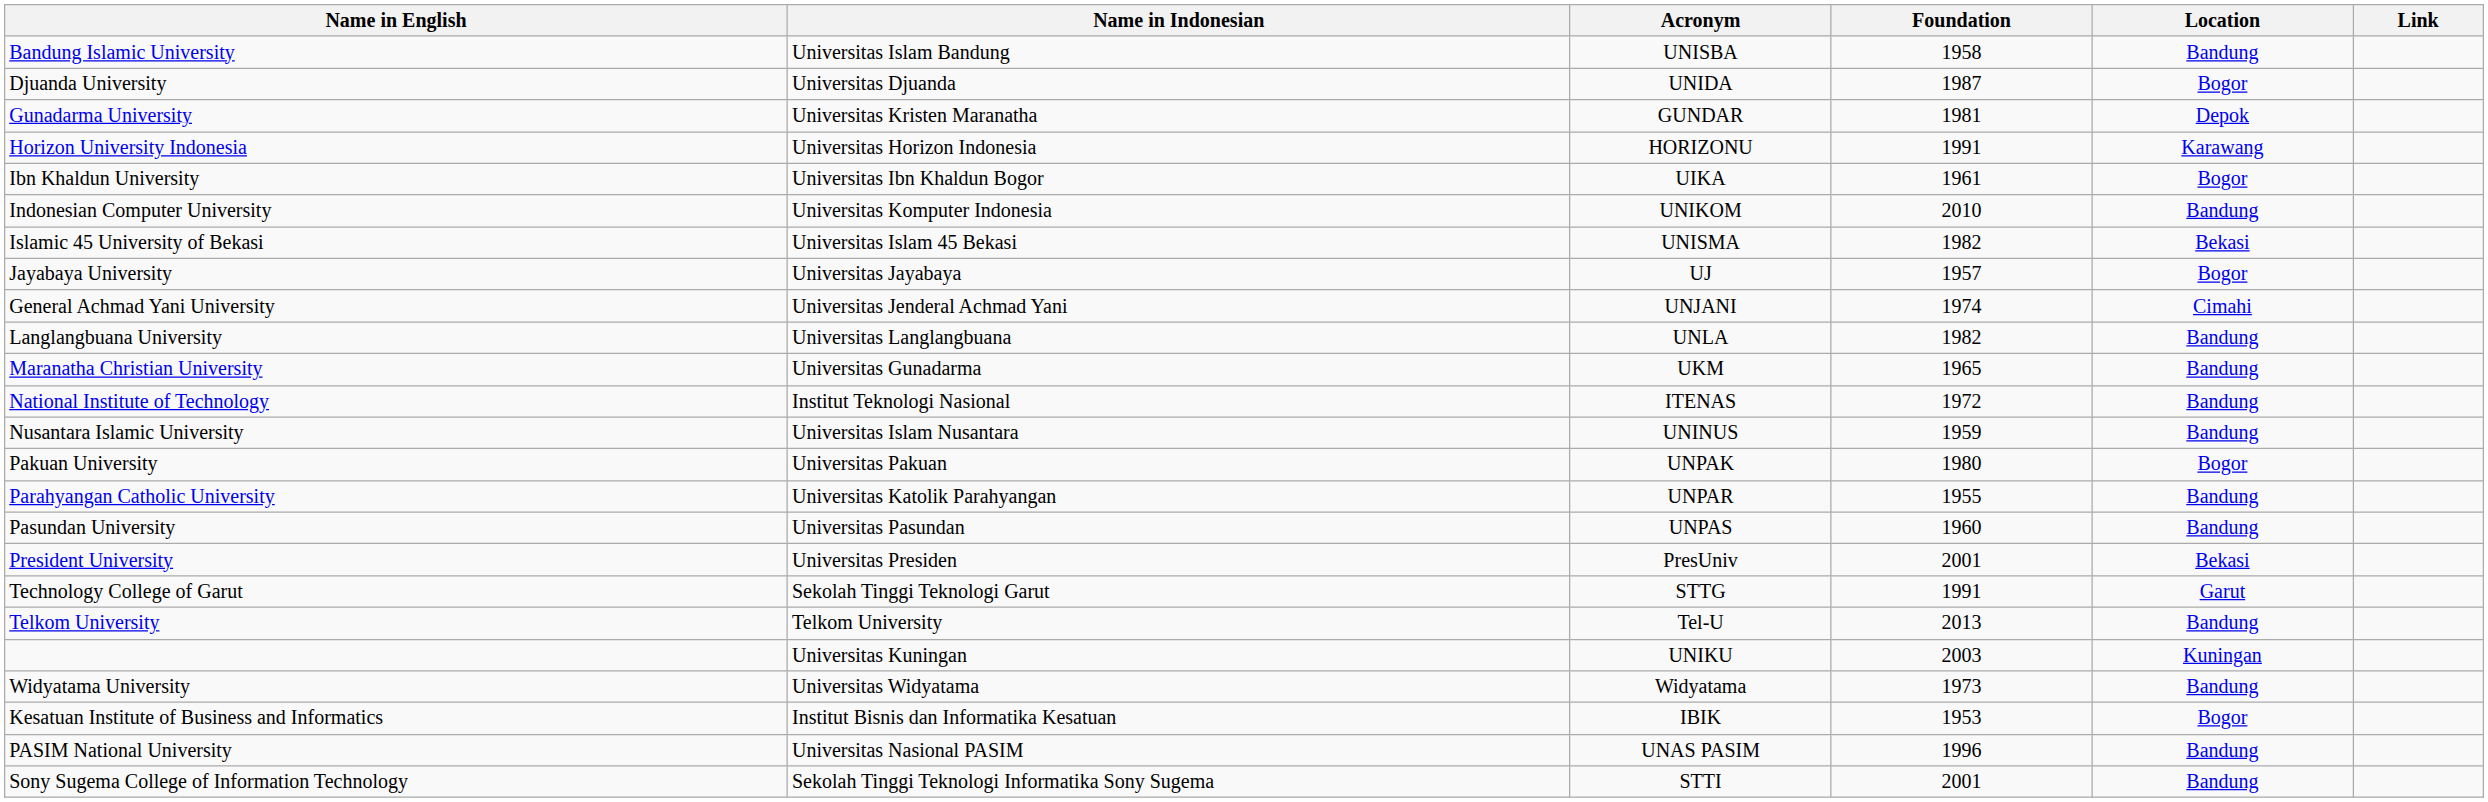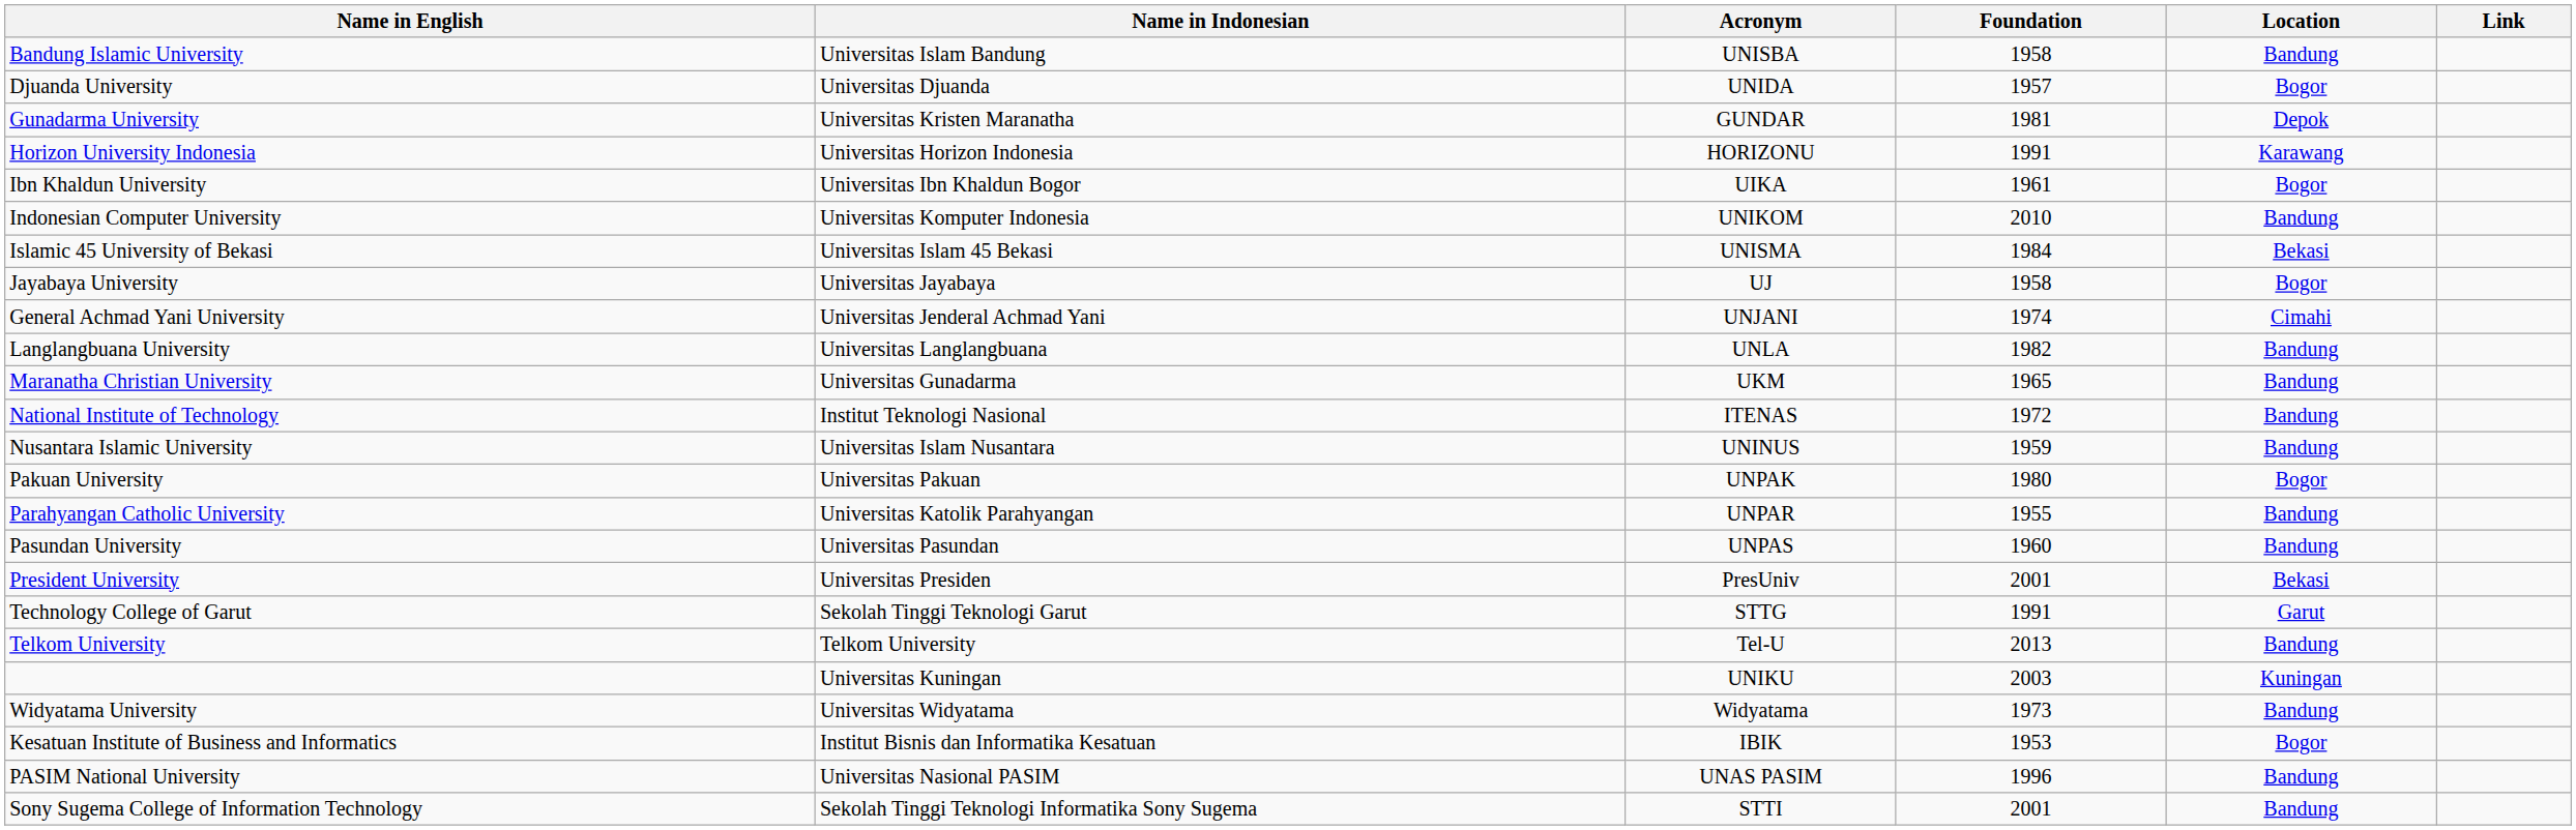 <table class="wikitable sortable" style="width:100%;">
 <tr>
 <th>Name in English</th>
 <th>Name in Indonesian</th>
 <th>Acronym</th>
 <th>Foundation</th>
 <th>Location</th>
 <th class="unsortable">Link</th>
 </tr>
 <tr>
 <td style="width:30%;"><a href='#'>Bandung Islamic University</a></td>
 <td style="width:30%;">Universitas Islam Bandung</td>
 <td style="width:10%; text-align:center;">UNISBA</td>
 <td style="width:10%; text-align:center;">1958</td>
 <td style="width:10%; text-align:center;"><a href='#'>Bandung</a></td>
 <td style="width:5%; text-align:center;"></td>
 </tr>
 <tr>
 <td style="width:30%;">Djuanda University</td>
 <td style="width:30%;">Universitas Djuanda</td>
 <td style="width:10%; text-align:center;">UNIDA</td>
-<td style="width:10%; text-align:center;">1987</td>
+<td style="width:10%; text-align:center;">1957</td>
 <td style="width:10%; text-align:center;"><a href='#'>Bogor</a></td>
 <td style="width:5%; text-align:center;"></td>
 </tr>
 <tr>
 <td style="width:30%;"><a href='#'>Gunadarma University</a></td>
 <td style="width:30%;">Universitas Kristen Maranatha</td>
 <td style="width:10%; text-align:center;">GUNDAR</td>
 <td style="width:10%; text-align:center;">1981</td>
 <td style="width:10%; text-align:center;"><a href='#'>Depok</a></td>
 <td style="width:5%; text-align:center;"></td>
 </tr>
 <tr>
 <td style="width:30%;"><a href='#'>Horizon University Indonesia</a></td>
 <td style="width:30%;">Universitas Horizon Indonesia</td>
 <td style="width:10%; text-align:center;">HORIZONU</td>
 <td style="width:10%; text-align:center;">1991</td>
 <td style="width:10%; text-align:center;"><a href='#'>Karawang</a></td>
 <td></td>
 </tr>
 <tr>
 <td style="width:30%;">Ibn Khaldun University</td>
 <td style="width:30%;">Universitas Ibn Khaldun Bogor</td>
 <td style="width:10%; text-align:center;">UIKA</td>
 <td style="width:10%; text-align:center;">1961</td>
 <td style="width:10%; text-align:center;"><a href='#'>Bogor</a></td>
 <td style="width:5%; text-align:center;"></td>
 </tr>
 <tr>
 <td style="width:30%;">Indonesian Computer University</td>
 <td style="width:30%;">Universitas Komputer Indonesia</td>
 <td style="width:10%; text-align:center;">UNIKOM</td>
 <td style="width:10%; text-align:center;">2010</td>
 <td style="width:10%; text-align:center;"><a href='#'>Bandung</a></td>
 <td style="width:5%; text-align:center;"></td>
 </tr>
 <tr>
 <td style="width:30%;">Islamic 45 University of Bekasi</td>
 <td style="width:30%;">Universitas Islam 45 Bekasi</td>
 <td style="width:10%; text-align:center;">UNISMA</td>
-<td style="width:10%; text-align:center;">1982</td>
+<td style="width:10%; text-align:center;">1984</td>
 <td style="width:10%; text-align:center;"><a href='#'>Bekasi</a></td>
 <td style="width:5%; text-align:center;"></td>
 </tr>
 <tr>
 <td style="width:30%;">Jayabaya University</td>
 <td style="width:30%;">Universitas Jayabaya</td>
 <td style="width:10%; text-align:center;">UJ</td>
-<td style="width:10%; text-align:center;">1957</td>
+<td style="width:10%; text-align:center;">1958</td>
 <td style="width:10%; text-align:center;"><a href='#'>Bogor</a></td>
 <td style="width:5%; text-align:center;"></td>
 </tr>
 <tr>
 <td style="width:30%;">General Achmad Yani University</td>
 <td style="width:30%;">Universitas Jenderal Achmad Yani</td>
 <td style="width:10%; text-align:center;">UNJANI</td>
 <td style="width:10%; text-align:center;">1974</td>
 <td style="width:10%; text-align:center;"><a href='#'>Cimahi</a></td>
 <td style="width:5%; text-align:center;"></td>
 </tr>
 <tr>
 <td style="width:30%;">Langlangbuana University</td>
 <td style="width:30%;">Universitas Langlangbuana</td>
 <td style="width:10%; text-align:center;">UNLA</td>
 <td style="width:10%; text-align:center;">1982</td>
 <td style="width:10%; text-align:center;"><a href='#'>Bandung</a></td>
 <td style="width:5%; text-align:center;"></td>
 </tr>
 <tr>
 <td style="width:30%;"><a href='#'>Maranatha Christian University</a></td>
 <td style="width:30%;">Universitas Gunadarma</td>
 <td style="width:10%; text-align:center;">UKM</td>
 <td style="width:10%; text-align:center;">1965</td>
 <td style="width:10%; text-align:center;"><a href='#'>Bandung</a></td>
 <td style="width:5%; text-align:center;"></td>
 </tr>
 <tr>
 <td style="width:30%;"><a href='#'>National Institute of Technology</a></td>
 <td style="width:30%;">Institut Teknologi Nasional</td>
 <td style="width:10%; text-align:center;">ITENAS</td>
 <td style="width:10%; text-align:center;">1972</td>
 <td style="width:10%; text-align:center;"><a href='#'>Bandung</a></td>
 <td style="width:5%; text-align:center;"></td>
 </tr>
 <tr>
 <td style="width:30%;">Nusantara Islamic University</td>
 <td style="width:30%;">Universitas Islam Nusantara</td>
 <td style="width:10%; text-align:center;">UNINUS</td>
 <td style="width:10%; text-align:center;">1959</td>
 <td style="width:10%; text-align:center;"><a href='#'>Bandung</a></td>
 <td style="width:5%; text-align:center;"></td>
 </tr>
 <tr>
 <td style="width:30%;">Pakuan University</td>
 <td style="width:30%;">Universitas Pakuan</td>
 <td style="width:10%; text-align:center;">UNPAK</td>
 <td style="width:10%; text-align:center;">1980</td>
 <td style="width:10%; text-align:center;"><a href='#'>Bogor</a></td>
 <td style="width:5%; text-align:center;"></td>
 </tr>
 <tr>
 <td style="width:30%;"><a href='#'>Parahyangan Catholic University</a></td>
 <td style="width:30%;">Universitas Katolik Parahyangan</td>
 <td style="width:10%; text-align:center;">UNPAR</td>
 <td style="width:10%; text-align:center;">1955</td>
 <td style="width:10%; text-align:center;"><a href='#'>Bandung</a></td>
 <td style="width:5%; text-align:center;"></td>
 </tr>
 <tr>
 <td style="width:30%;">Pasundan University</td>
 <td style="width:30%;">Universitas Pasundan</td>
 <td style="width:10%; text-align:center;">UNPAS</td>
 <td style="width:10%; text-align:center;">1960</td>
 <td style="width:10%; text-align:center;"><a href='#'>Bandung</a></td>
 <td style="width:5%; text-align:center;"> </td>
 </tr>
 <tr>
 <td style="width:30%;"><a href='#'>President University</a></td>
 <td style="width:30%;">Universitas Presiden</td>
 <td style="width:10%; text-align:center;">PresUniv</td>
 <td style="width:10%; text-align:center;">2001</td>
 <td style="width:10%; text-align:center;"><a href='#'>Bekasi</a></td>
 <td style="width:5%; text-align:center;"></td>
 </tr>
 <tr>
 <td style="width:30%;">Technology College of Garut</td>
 <td style="width:30%;">Sekolah Tinggi Teknologi Garut</td>
 <td style="width:10%; text-align:center;">STTG</td>
 <td style="width:10%; text-align:center;">1991</td>
 <td style="width:10%; text-align:center;"><a href='#'>Garut</a></td>
 <td style="width:5%; text-align:center;"></td>
 </tr>
 <tr>
 <td style="width:30%;"><a href='#'>Telkom University</a></td>
 <td style="width:30%;">Telkom University</td>
 <td style="width:10%; text-align:center;">Tel-U</td>
 <td style="width:10%; text-align:center;">2013</td>
 <td style="width:10%; text-align:center;"><a href='#'>Bandung</a></td>
 <td style="width:5%; text-align:center;"></td>
 </tr>
 <tr>
 <td style="width:30%;"></td>
 <td style="width:30%;">Universitas Kuningan</td>
 <td style="width:10%; text-align:center;">UNIKU</td>
 <td style="width:10%; text-align:center;">2003</td>
 <td style="width:10%; text-align:center;"><a href='#'>Kuningan</a></td>
 <td style="width:5%; text-align:center;"></td>
 </tr>
 <tr>
 <td style="width:30%;">Widyatama University</td>
 <td style="width:30%;">Universitas Widyatama</td>
 <td style="width:10%; text-align:center;">Widyatama</td>
 <td style="width:10%; text-align:center;">1973</td>
 <td style="width:10%; text-align:center;"><a href='#'>Bandung</a></td>
 <td style="width:5%; text-align:center;"></td>
 </tr>
 <tr>
 <td style="width:30%;">Kesatuan Institute of Business and Informatics</td>
 <td style="width:30%;">Institut Bisnis dan Informatika Kesatuan</td>
 <td style="width:10%; text-align:center;">IBIK</td>
 <td style="width:10%; text-align:center;">1953</td>
 <td style="width:10%; text-align:center;"><a href='#'>Bogor</a></td>
 <td style="width:5%; text-align:center;"></td>
 </tr>
 <tr>
 <td style="width:30%;">PASIM National University</td>
 <td style="width:30%;">Universitas Nasional PASIM</td>
 <td style="width:10%; text-align:center;">UNAS PASIM</td>
 <td style="width:10%; text-align:center;">1996</td>
 <td style="width:10%; text-align:center;"><a href='#'>Bandung</a></td>
 <td></td>
 </tr>
 <tr>
 <td style="width:30%;">Sony Sugema College of Information Technology</td>
 <td style="width:30%;">Sekolah Tinggi Teknologi Informatika Sony Sugema</td>
 <td style="width:10%; text-align:center;">STTI</td>
 <td style="width:10%; text-align:center;">2001</td>
 <td style="width:10%; text-align:center;"><a href='#'>Bandung</a></td>
 <td style="width:5%; text-align:center;"></td>
 </tr>
 </table>
